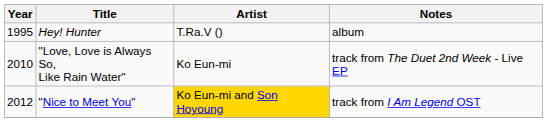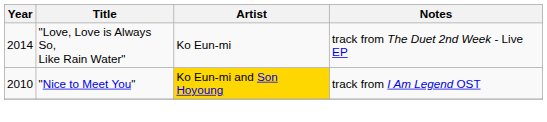 <table class="wikitable" style="font-size: 95%; width:700px">
 <tr>
 <th width=10>Year</th>
 <th>Title</th>
 <th>Artist</th>
 <th>Notes</th>
 </tr>
 <tr>
-<td>1995</td>
-<td><em>Hey! Hunter</em></td>
-<td>T.Ra.V ()</td>
-<td>album</td>
-</tr>
-<tr>
-<td>2010</td>
+<td>2014</td>
 <td>"Love, Love is Always So, <br> Like Rain Water"</td>
 <td>Ko Eun-mi</td>
 <td>track from <em>The Duet 2nd Week</em> - Live <a href='#'>EP</a></td>
 </tr>
 <tr>
-<td>2012</td>
+<td>2010</td>
 <td>"<a href='#'>Nice to Meet You</a>"</td>
 <td style="background: gold;">Ko Eun-mi and <a href='#'>Son Hoyoung</a></td>
 <td>track from <a href='#'><em>I Am Legend</em> OST</a></td>
 </tr>
 <tr>
 </tr>
 </table>
